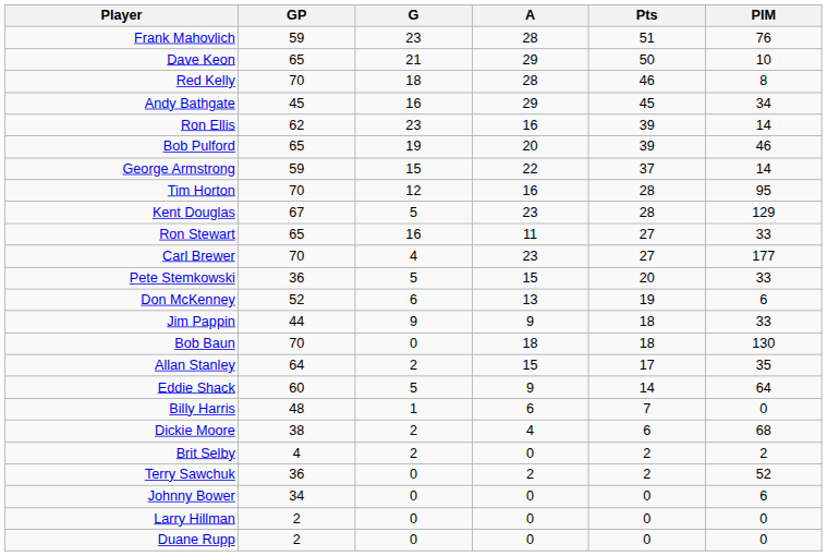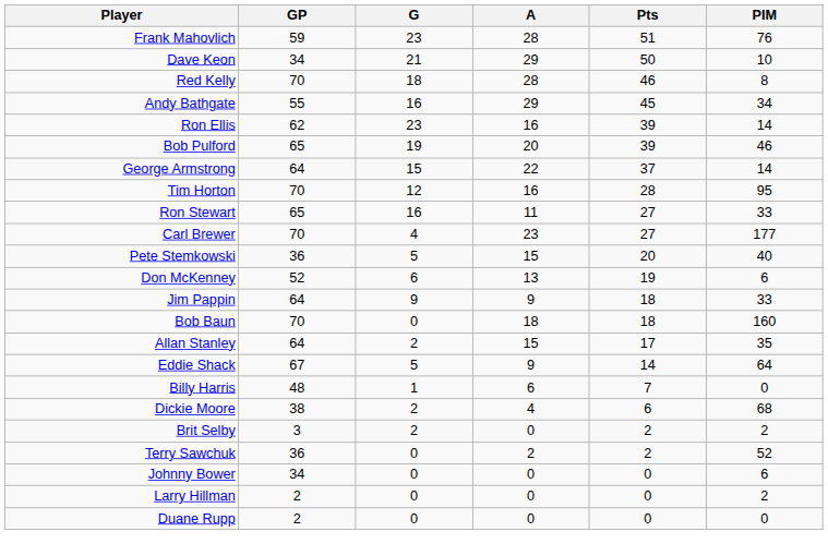 <table class="wikitable sortable" width="60%">
 <tr ALIGN="center">
 <th bgcolor="#DDDDFF" width="10%">Player</th>
 <th bgcolor="#DDDDFF" width="5%">GP</th>
 <th bgcolor="#DDDDFF" width="5%">G</th>
 <th bgcolor="#DDDDFF" width="5%">A</th>
 <th bgcolor="#DDDDFF" width="5%">Pts</th>
 <th bgcolor="#DDDDFF" width="5%">PIM</th>
 </tr>
 <tr align="center">
 <td align="right"><a href='#'>Frank Mahovlich</a></td>
 <td>59</td>
 <td>23</td>
 <td>28</td>
 <td>51</td>
 <td>76</td>
 </tr>
 <tr align="center">
 <td align="right"><a href='#'>Dave Keon</a></td>
-<td>65</td>
+<td>34</td>
 <td>21</td>
 <td>29</td>
 <td>50</td>
 <td>10</td>
 </tr>
 <tr align="center">
 <td align="right"><a href='#'>Red Kelly</a></td>
 <td>70</td>
 <td>18</td>
 <td>28</td>
 <td>46</td>
 <td>8</td>
 </tr>
 <tr align="center">
 <td align="right"><a href='#'>Andy Bathgate</a></td>
-<td>45</td>
+<td>55</td>
 <td>16</td>
 <td>29</td>
 <td>45</td>
 <td>34</td>
 </tr>
 <tr align="center">
 <td align="right"><a href='#'>Ron Ellis</a></td>
 <td>62</td>
 <td>23</td>
 <td>16</td>
 <td>39</td>
 <td>14</td>
 </tr>
 <tr align="center">
 <td align="right"><a href='#'>Bob Pulford</a></td>
 <td>65</td>
 <td>19</td>
 <td>20</td>
 <td>39</td>
 <td>46</td>
 </tr>
 <tr align="center">
 <td align="right"><a href='#'>George Armstrong</a></td>
-<td>59</td>
+<td>64</td>
 <td>15</td>
 <td>22</td>
 <td>37</td>
 <td>14</td>
 </tr>
 <tr align="center">
 <td align="right"><a href='#'>Tim Horton</a></td>
 <td>70</td>
 <td>12</td>
 <td>16</td>
 <td>28</td>
 <td>95</td>
-</tr>
-<tr align="center">
-<td align="right"><a href='#'>Kent Douglas</a></td>
-<td>67</td>
-<td>5</td>
-<td>23</td>
-<td>28</td>
-<td>129</td>
 </tr>
 <tr align="center">
 <td align="right"><a href='#'>Ron Stewart</a></td>
 <td>65</td>
 <td>16</td>
 <td>11</td>
 <td>27</td>
 <td>33</td>
 </tr>
 <tr align="center">
 <td align="right"><a href='#'>Carl Brewer</a></td>
 <td>70</td>
 <td>4</td>
 <td>23</td>
 <td>27</td>
 <td>177</td>
 </tr>
 <tr align="center">
 <td align="right"><a href='#'>Pete Stemkowski</a></td>
 <td>36</td>
 <td>5</td>
 <td>15</td>
 <td>20</td>
-<td>33</td>
+<td>40</td>
 </tr>
 <tr align="center">
 <td align="right"><a href='#'>Don McKenney</a></td>
 <td>52</td>
 <td>6</td>
 <td>13</td>
 <td>19</td>
 <td>6</td>
 </tr>
 <tr align="center">
 <td align="right"><a href='#'>Jim Pappin</a></td>
-<td>44</td>
+<td>64</td>
 <td>9</td>
 <td>9</td>
 <td>18</td>
 <td>33</td>
 </tr>
 <tr align="center">
 <td align="right"><a href='#'>Bob Baun</a></td>
 <td>70</td>
 <td>0</td>
 <td>18</td>
 <td>18</td>
-<td>130</td>
+<td>160</td>
 </tr>
 <tr align="center">
 <td align="right"><a href='#'>Allan Stanley</a></td>
 <td>64</td>
 <td>2</td>
 <td>15</td>
 <td>17</td>
 <td>35</td>
 </tr>
 <tr align="center">
 <td align="right"><a href='#'>Eddie Shack</a></td>
-<td>60</td>
+<td>67</td>
 <td>5</td>
 <td>9</td>
 <td>14</td>
 <td>64</td>
 </tr>
 <tr align="center">
 <td align="right"><a href='#'>Billy Harris</a></td>
 <td>48</td>
 <td>1</td>
 <td>6</td>
 <td>7</td>
 <td>0</td>
 </tr>
 <tr align="center">
 <td align="right"><a href='#'>Dickie Moore</a></td>
 <td>38</td>
 <td>2</td>
 <td>4</td>
 <td>6</td>
 <td>68</td>
 </tr>
 <tr align="center">
 <td align="right"><a href='#'>Brit Selby</a></td>
-<td>4</td>
+<td>3</td>
 <td>2</td>
 <td>0</td>
 <td>2</td>
 <td>2</td>
 </tr>
 <tr align="center">
 <td align="right"><a href='#'>Terry Sawchuk</a></td>
 <td>36</td>
 <td>0</td>
 <td>2</td>
 <td>2</td>
 <td>52</td>
 </tr>
 <tr align="center">
 <td align="right"><a href='#'>Johnny Bower</a></td>
 <td>34</td>
 <td>0</td>
 <td>0</td>
 <td>0</td>
 <td>6</td>
 </tr>
 <tr align="center">
 <td align="right"><a href='#'>Larry Hillman</a></td>
 <td>2</td>
 <td>0</td>
 <td>0</td>
 <td>0</td>
-<td>0</td>
+<td>2</td>
 </tr>
 <tr align="center">
 <td align="right"><a href='#'>Duane Rupp</a></td>
 <td>2</td>
 <td>0</td>
 <td>0</td>
 <td>0</td>
 <td>0</td>
 </tr>
 </table>
